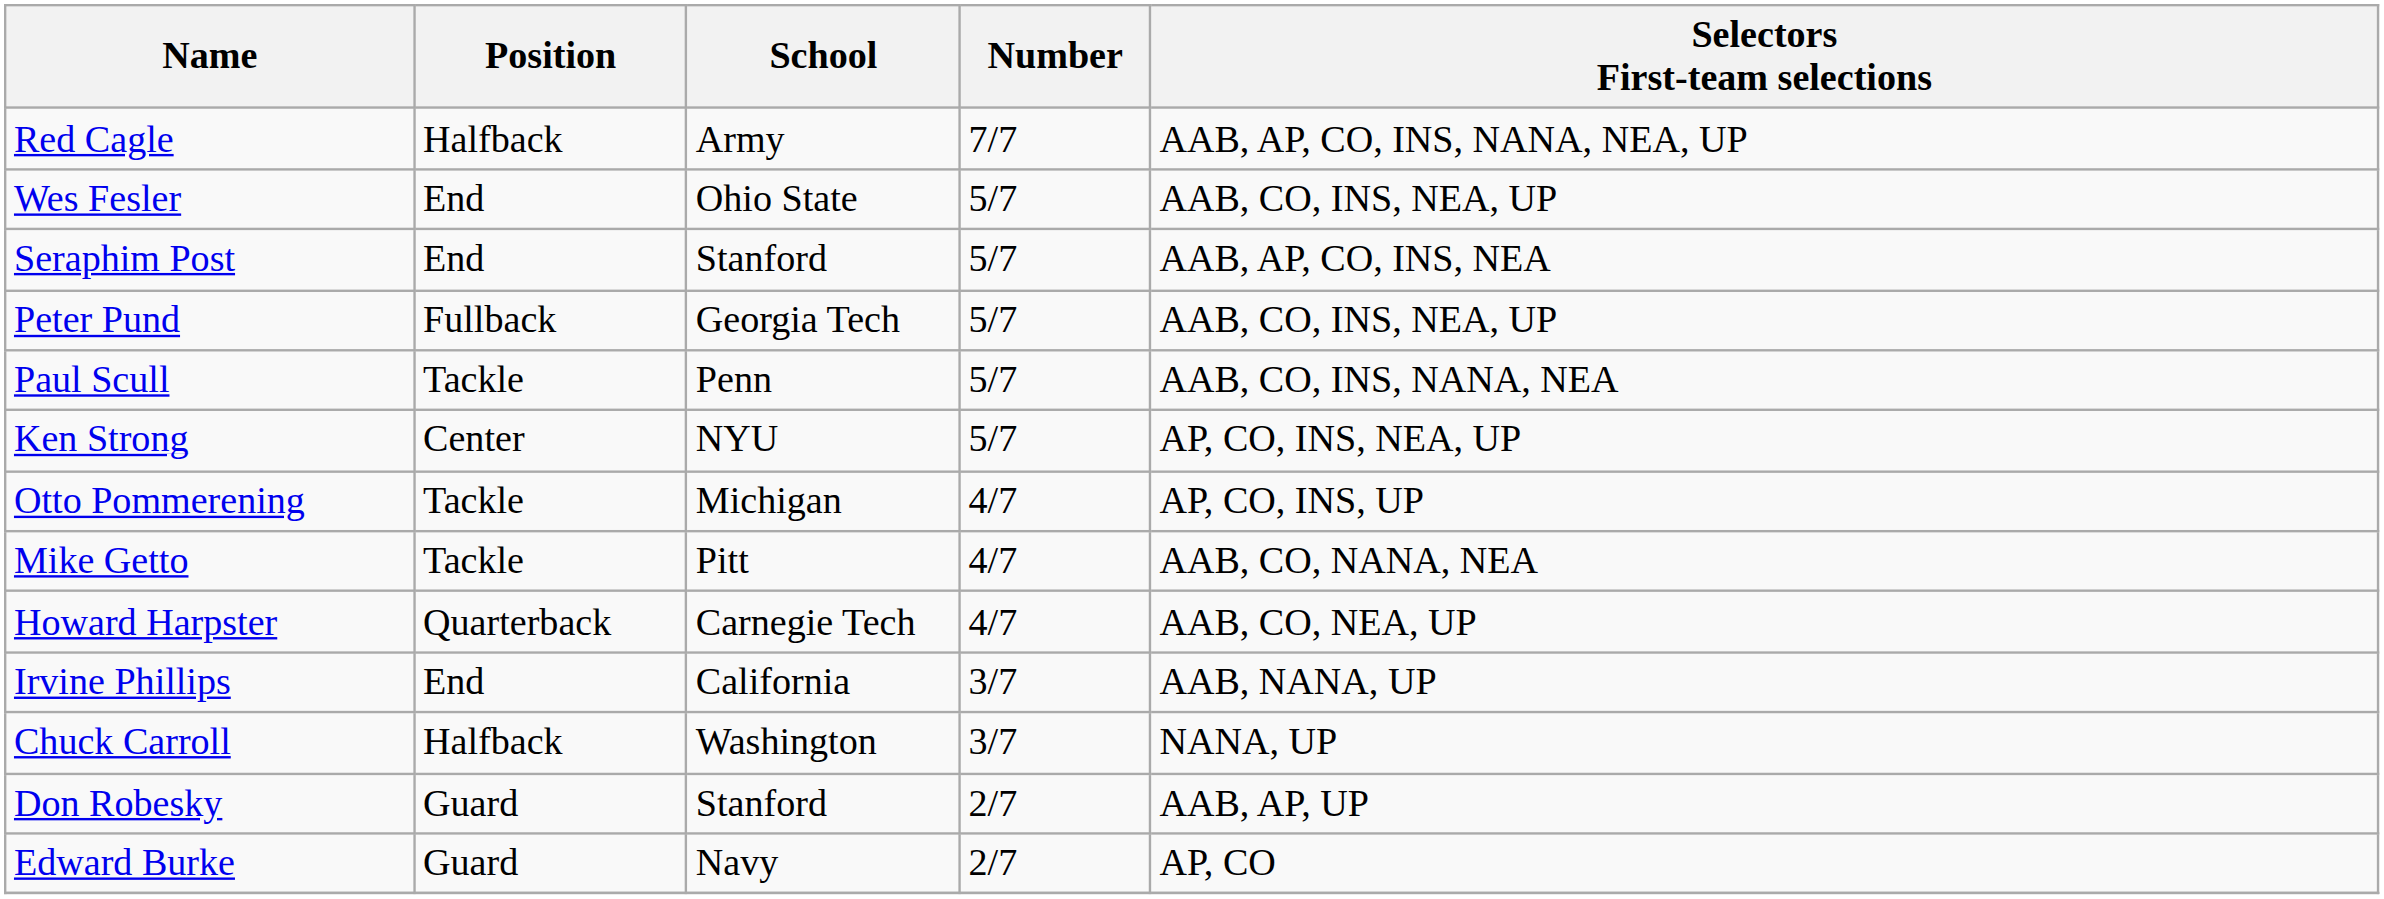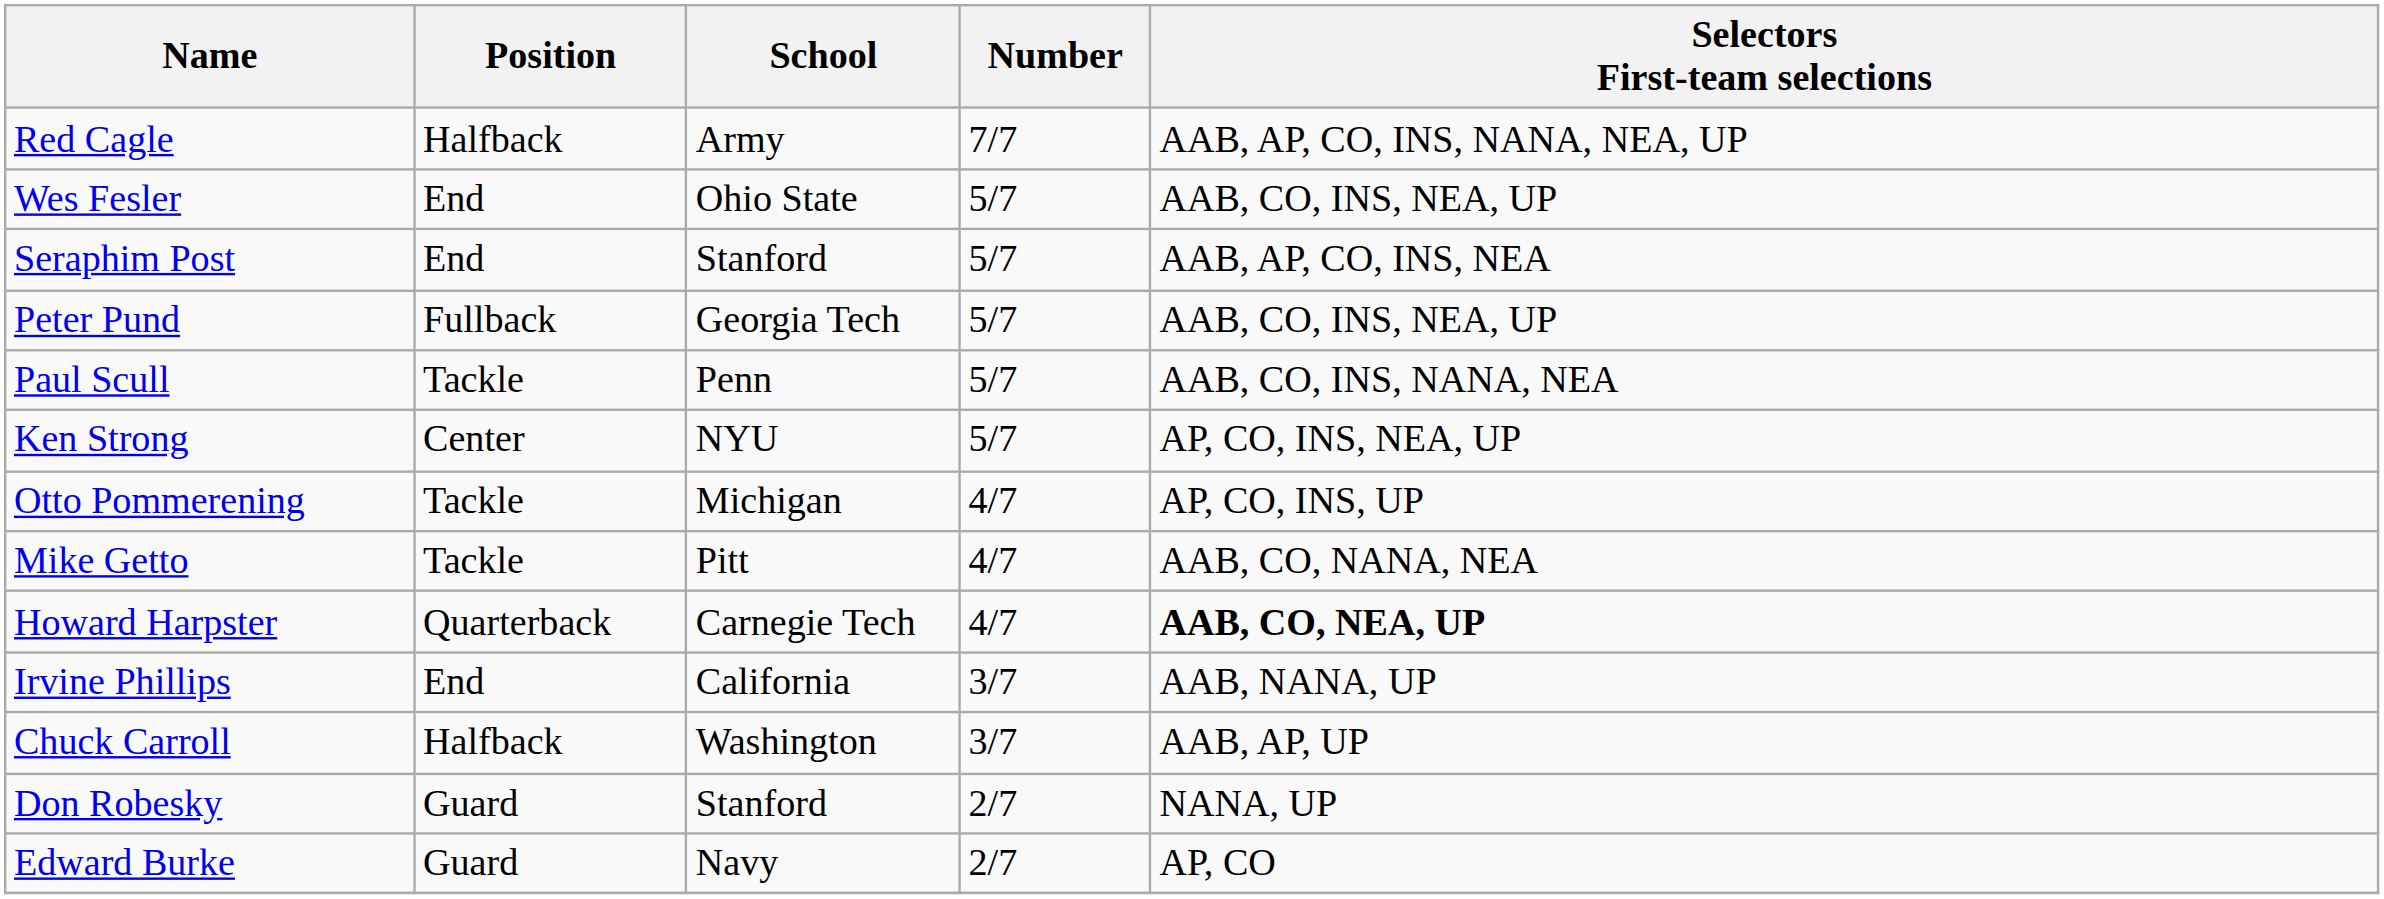 <table class="wikitable sortable">
 <tr>
 <th bgcolor="#DDDDFF" width="15%">Name</th>
 <th bgcolor="#DDDDFF" width="10%">Position</th>
 <th bgcolor="#DDDDFF" width="10%">School</th>
 <th bgcolor="#DDDDFF" width="7%">Number</th>
 <th bgcolor="#DDDDFF" width="45%">Selectors<br>First-team selections</th>
 </tr>
 <tr align="left">
 <td><a href='#'>Red Cagle</a></td>
 <td>Halfback</td>
 <td>Army</td>
 <td>7/7</td>
 <td>AAB, AP, CO, INS, NANA, NEA, UP</td>
 </tr>
 <tr align="left">
 <td><a href='#'>Wes Fesler</a></td>
 <td>End</td>
 <td>Ohio State</td>
 <td>5/7</td>
 <td>AAB, CO, INS, NEA, UP</td>
 </tr>
 <tr align="left">
 <td><a href='#'>Seraphim Post</a></td>
 <td>End</td>
 <td>Stanford</td>
 <td>5/7</td>
 <td>AAB, AP, CO, INS, NEA</td>
 </tr>
 <tr align="left">
 <td><a href='#'>Peter Pund</a></td>
 <td>Fullback</td>
 <td>Georgia Tech</td>
 <td>5/7</td>
 <td>AAB, CO, INS, NEA, UP</td>
 </tr>
 <tr align="left">
 <td><a href='#'>Paul Scull</a></td>
 <td>Tackle</td>
 <td>Penn</td>
 <td>5/7</td>
 <td>AAB, CO, INS, NANA, NEA</td>
 </tr>
 <tr align="left">
 <td><a href='#'>Ken Strong</a></td>
 <td>Center</td>
 <td>NYU</td>
 <td>5/7</td>
 <td>AP, CO, INS, NEA, UP</td>
 </tr>
 <tr align="left">
 <td><a href='#'>Otto Pommerening</a></td>
 <td>Tackle</td>
 <td>Michigan</td>
 <td>4/7</td>
 <td>AP, CO, INS, UP</td>
 </tr>
 <tr align="left">
 <td><a href='#'>Mike Getto</a></td>
 <td>Tackle</td>
 <td>Pitt</td>
 <td>4/7</td>
 <td>AAB, CO, NANA, NEA</td>
 </tr>
 <tr align="left">
 <td><a href='#'>Howard Harpster</a></td>
 <td>Quarterback</td>
 <td>Carnegie Tech</td>
 <td>4/7</td>
-<td>AAB, CO, NEA, UP</td>
+<td><strong>AAB, CO, NEA, UP</strong></td>
 </tr>
 <tr align="left">
 <td><a href='#'>Irvine Phillips</a></td>
 <td>End</td>
 <td>California</td>
 <td>3/7</td>
 <td>AAB, NANA, UP</td>
 </tr>
 <tr align="left">
 <td><a href='#'>Chuck Carroll</a></td>
 <td>Halfback</td>
 <td>Washington</td>
 <td>3/7</td>
-<td>NANA, UP</td>
+<td>AAB, AP, UP</td>
 </tr>
 <tr align="left">
 <td><a href='#'>Don Robesky</a></td>
 <td>Guard</td>
 <td>Stanford</td>
 <td>2/7</td>
-<td>AAB, AP, UP</td>
+<td>NANA, UP</td>
 </tr>
 <tr align="left">
 <td><a href='#'>Edward Burke</a></td>
 <td>Guard</td>
 <td>Navy</td>
 <td>2/7</td>
 <td>AP, CO</td>
 </tr>
 <tr align="left">
 </tr>
 </table>
